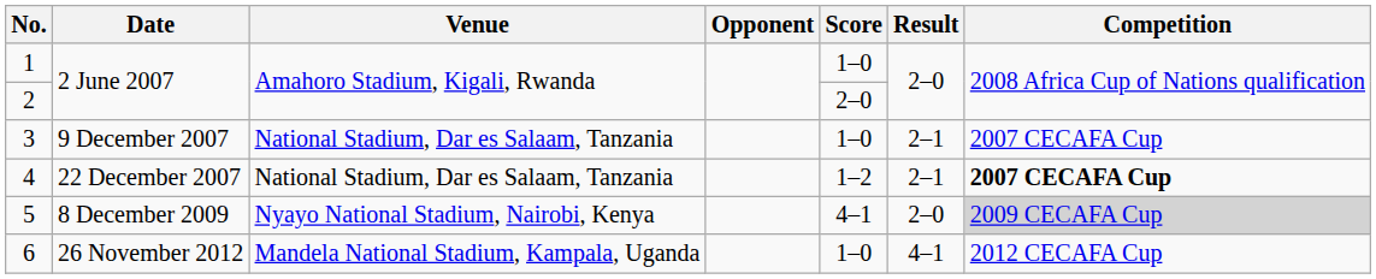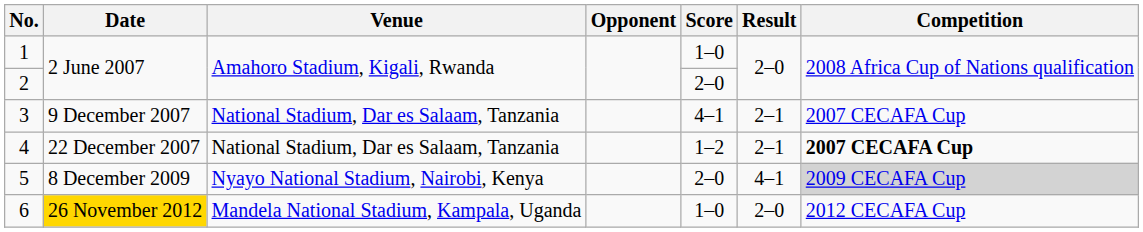 <table class="wikitable sortable">
 <tr>
 <th scope="col">No.</th>
 <th scope="col">Date</th>
 <th scope="col">Venue</th>
 <th scope="col">Opponent</th>
 <th scope="col">Score</th>
 <th scope="col">Result</th>
 <th scope="col">Competition</th>
 </tr>
 <tr>
 <td align="center">1</td>
 <td rowspan="2">2 June 2007</td>
 <td rowspan="2"><a href='#'>Amahoro Stadium</a>, <a href='#'>Kigali</a>, Rwanda</td>
 <td rowspan="2"></td>
 <td align="center">1–0</td>
 <td rowspan="2" style="text-align:center">2–0</td>
 <td rowspan="2"><a href='#'>2008 Africa Cup of Nations qualification</a></td>
 </tr>
 <tr>
 <td align="center">2</td>
 <td align="center">2–0</td>
 </tr>
 <tr>
 <td align="center">3</td>
 <td>9 December 2007</td>
 <td><a href='#'>National Stadium</a>, <a href='#'>Dar es Salaam</a>, Tanzania</td>
 <td></td>
-<td align="center">1–0</td>
+<td align="center">4–1</td>
 <td align="center">2–1</td>
 <td><a href='#'>2007 CECAFA Cup</a></td>
 </tr>
 <tr>
 <td align="center">4</td>
 <td>22 December 2007</td>
 <td>National Stadium, Dar es Salaam, Tanzania</td>
 <td></td>
 <td align="center">1–2</td>
 <td align="center">2–1</td>
 <td><strong>2007 CECAFA Cup</strong></td>
 </tr>
 <tr>
 <td align="center">5</td>
 <td>8 December 2009</td>
 <td><a href='#'>Nyayo National Stadium</a>, <a href='#'>Nairobi</a>, Kenya</td>
 <td></td>
+<td align="center">2–0</td>
 <td align="center">4–1</td>
-<td align="center">2–0</td>
 <td style="background: lightgrey;"><a href='#'>2009 CECAFA Cup</a></td>
 </tr>
 <tr>
 <td align="center">6</td>
-<td>26 November 2012</td>
+<td style="background: gold;">26 November 2012</td>
 <td><a href='#'>Mandela National Stadium</a>, <a href='#'>Kampala</a>, Uganda</td>
 <td></td>
 <td align="center">1–0</td>
-<td align="center">4–1</td>
+<td align="center">2–0</td>
 <td><a href='#'>2012 CECAFA Cup</a></td>
 </tr>
 </table>
